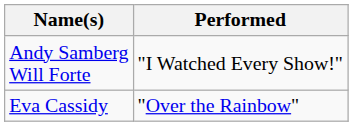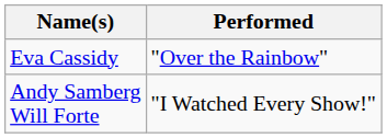 <table class="wikitable sortable">
 <tr>
 <th>Name(s)</th>
 <th>Performed</th>
 </tr>
 <tr>
+<td><a href='#'>Eva Cassidy</a></td>
+<td>"<a href='#'>Over the Rainbow</a>"</td>
+</tr>
+<tr>
 <td><a href='#'>Andy Samberg</a><br><a href='#'>Will Forte</a></td>
 <td>"I Watched Every Show!"</td>
 </tr>
-<tr>
-<td><a href='#'>Eva Cassidy</a></td>
-<td>"<a href='#'>Over the Rainbow</a>"</td>
-</tr>
 </table>
